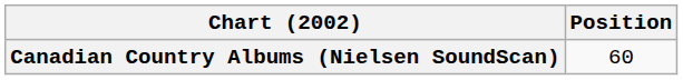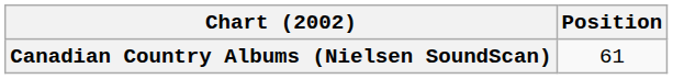 <table class="wikitable plainrowheaders" style="text-align:center">
 <tr>
 <th scope="col">Chart (2002)</th>
 <th scope="col">Position</th>
 </tr>
 <tr>
 <th scope="row">Canadian Country Albums (Nielsen SoundScan)</th>
-<td>60</td>
+<td>61</td>
 </tr>
 </table>
